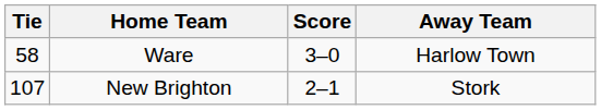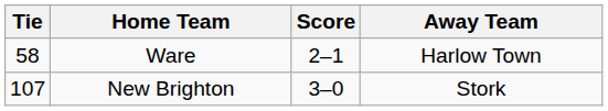 <table class="wikitable" style="text-align:center;">
 <tr>
 <th width=20>Tie</th>
 <th width=175>Home Team</th>
 <th width=20>Score</th>
 <th width=175>Away Team</th>
 </tr>
 <tr>
 <td>58</td>
 <td>Ware</td>
-<td>3–0</td>
+<td>2–1</td>
 <td>Harlow Town</td>
 </tr>
 <tr>
 <td>107</td>
 <td>New Brighton</td>
-<td>2–1</td>
+<td>3–0</td>
 <td>Stork</td>
 </tr>
 </table>
